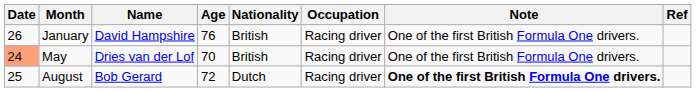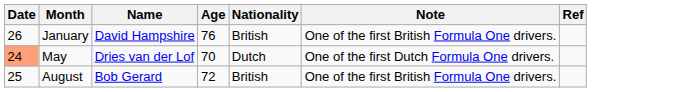 <table class="wikitable" style="font-size:85%;">
 <tr>
 <th>Date</th>
 <th>Month</th>
 <th>Name</th>
 <th>Age</th>
 <th>Nationality</th>
-<th>Occupation</th>
 <th>Note</th>
 <th>Ref</th>
 </tr>
 <tr>
 <td>26</td>
 <td>January</td>
 <td><a href='#'>David Hampshire</a></td>
 <td>76</td>
 <td>British</td>
-<td>Racing driver</td>
 <td>One of the first British <a href='#'>Formula One</a> drivers.</td>
 <td></td>
 </tr>
 <tr>
 <td style="background: lightsalmon;">24</td>
 <td>May</td>
 <td><a href='#'>Dries van der Lof</a></td>
 <td>70</td>
-<td>British</td>
-<td>Racing driver</td>
-<td>One of the first British <a href='#'>Formula One</a> drivers.</td>
+<td>Dutch</td>
+<td>One of the first Dutch <a href='#'>Formula One</a> drivers.</td>
 <td></td>
 </tr>
 <tr>
 <td>25</td>
 <td>August</td>
 <td><a href='#'>Bob Gerard</a></td>
 <td>72</td>
-<td>Dutch</td>
-<td>Racing driver</td>
-<td><strong>One of the first British <a href='#'>Formula One</a> drivers.</strong></td>
+<td>British</td>
+<td>One of the first British <a href='#'>Formula One</a> drivers.</td>
 <td></td>
 </tr>
 </table>
